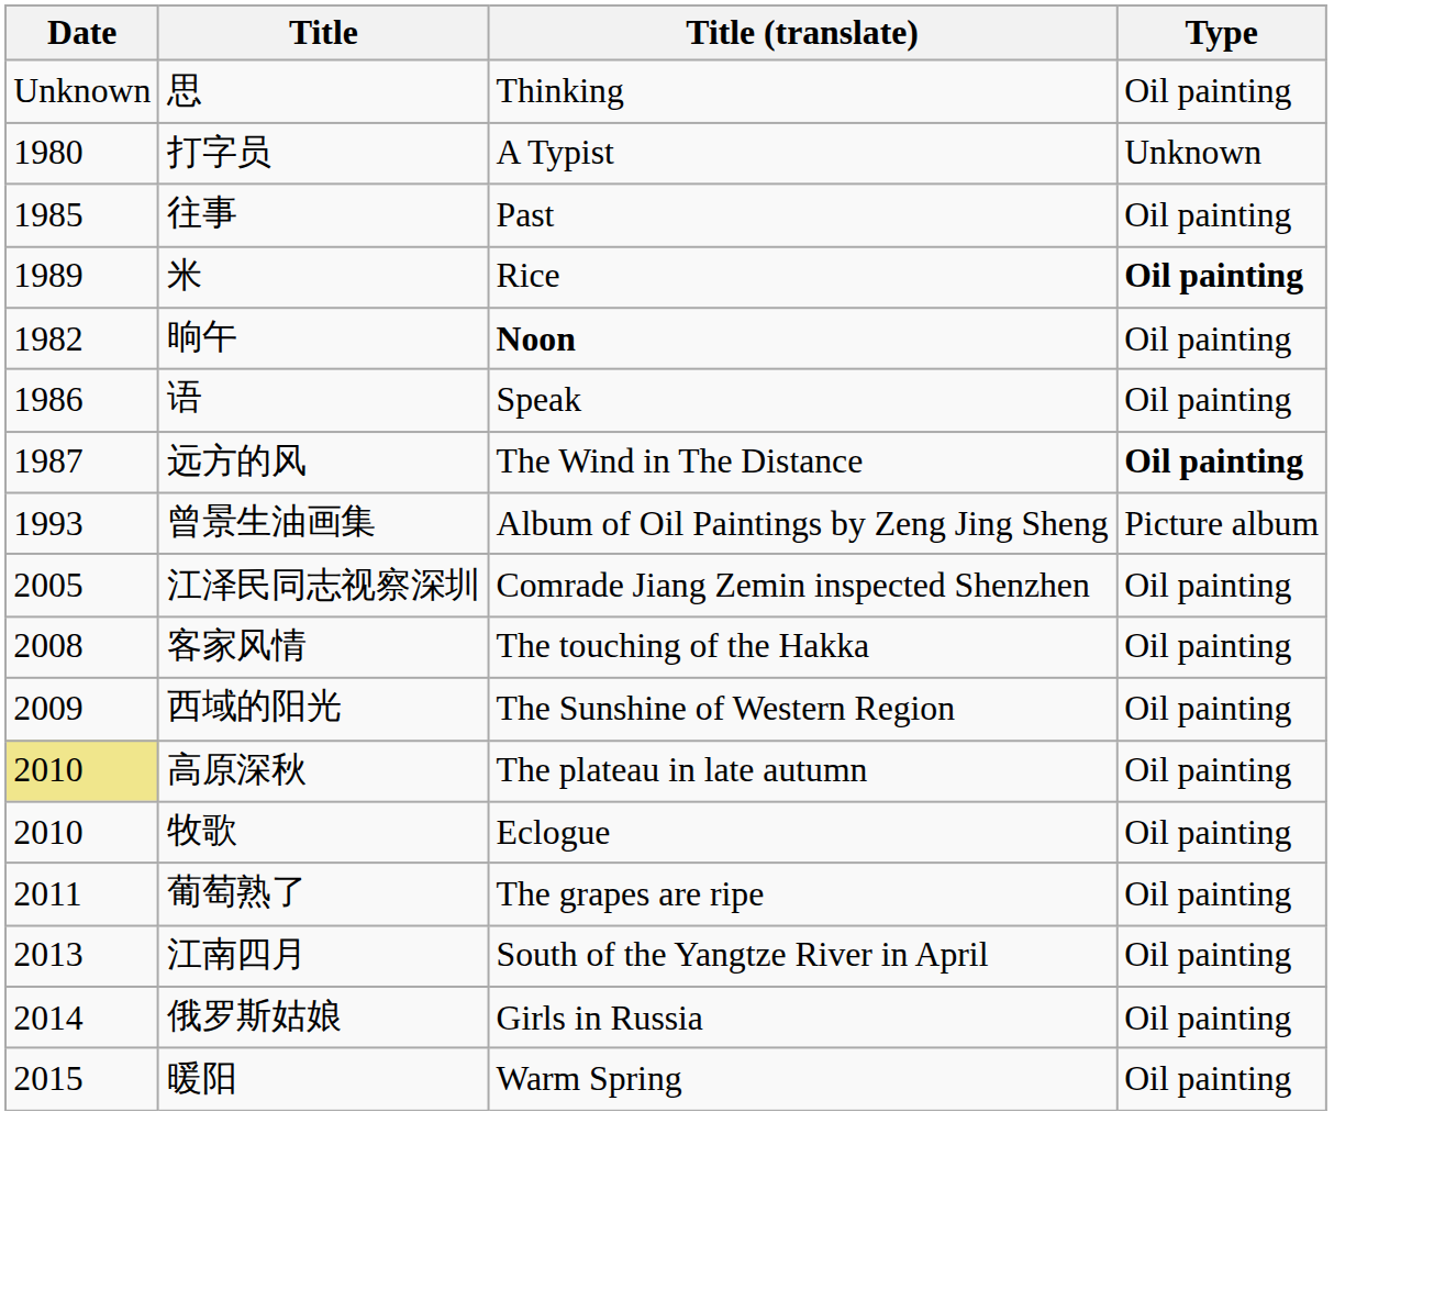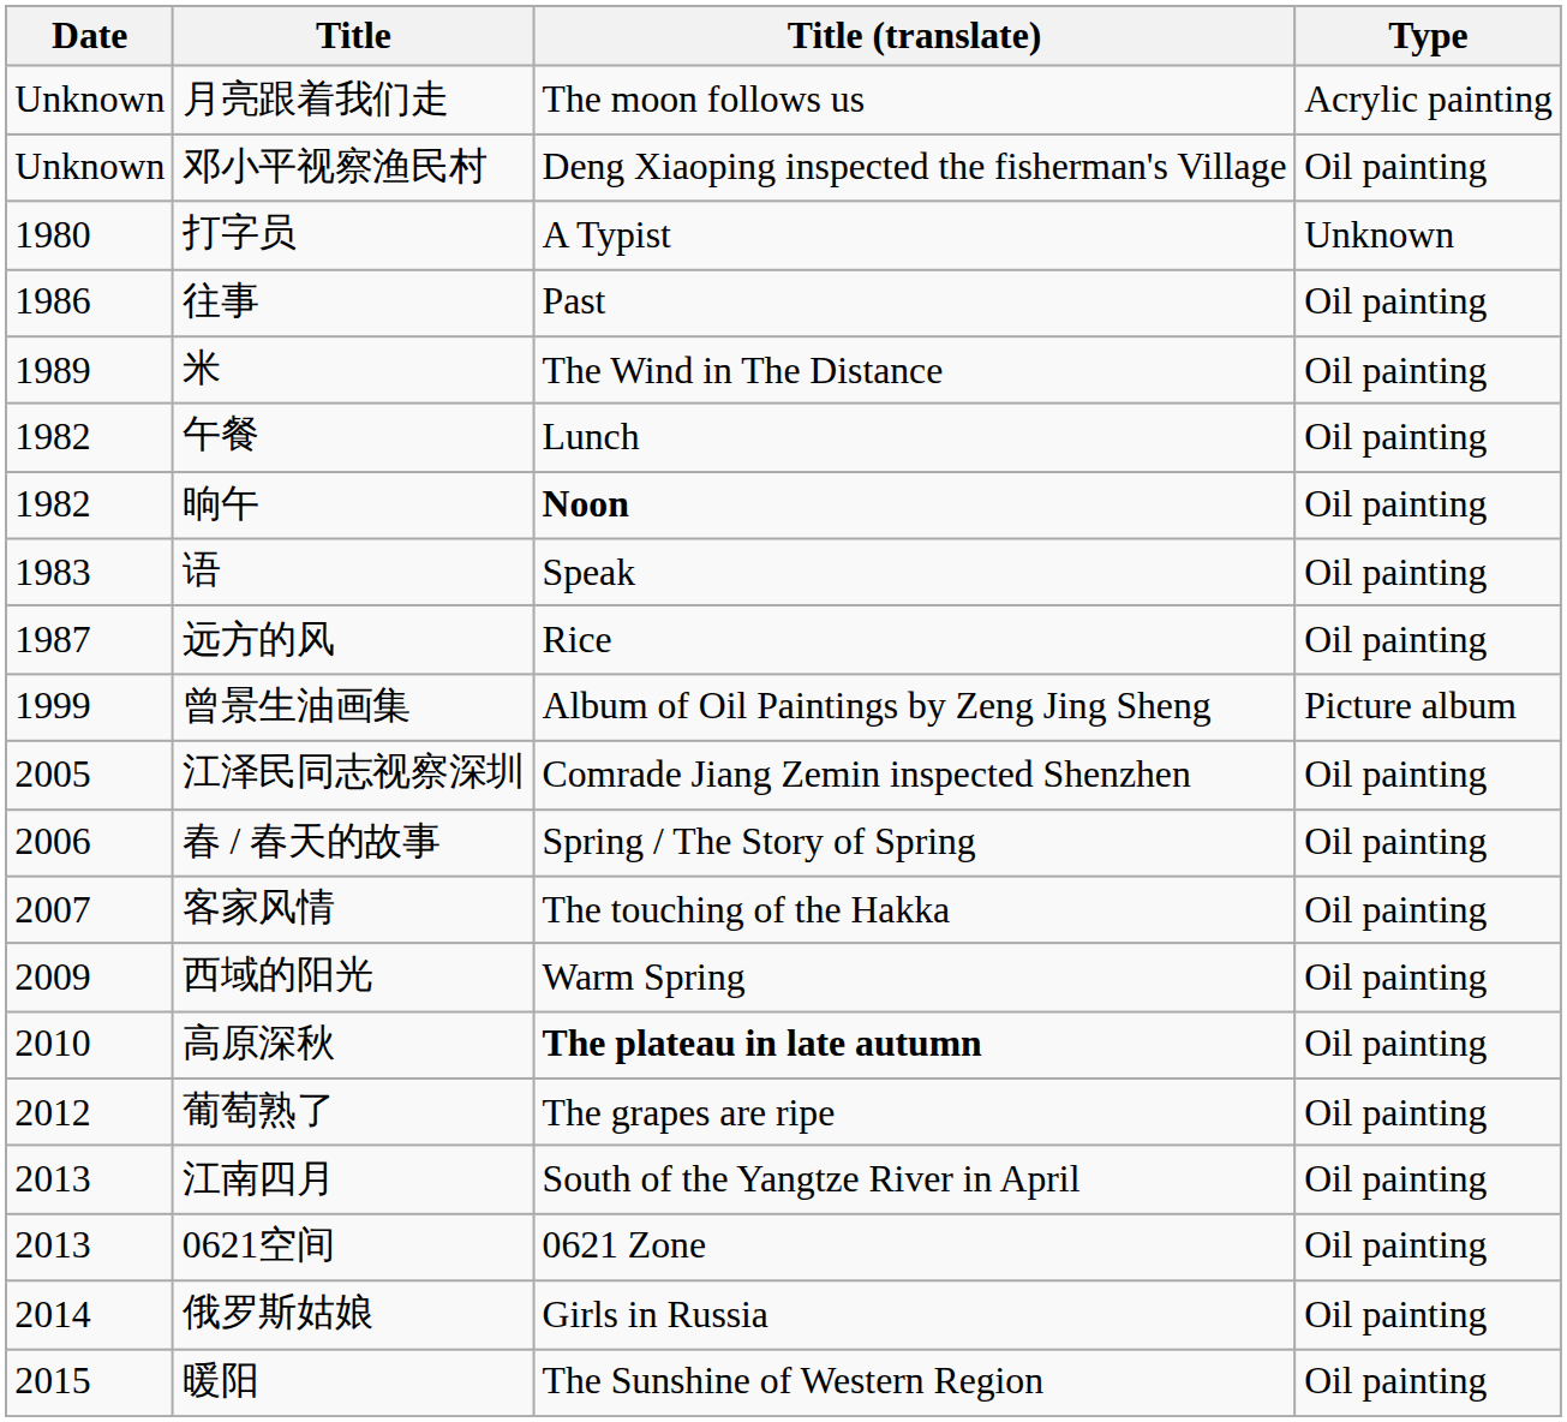 <table class="wikitable">
 <tr>
 <th>Date</th>
 <th>Title</th>
 <th>Title (translate)</th>
 <th>Type</th>
 </tr>
 <tr>
 <td>Unknown</td>
-<td>思</td>
-<td>Thinking</td>
+<td>月亮跟着我们走</td>
+<td>The moon follows us</td>
+<td>Acrylic painting</td>
+</tr>
+<tr>
+<td>Unknown</td>
+<td>邓小平视察渔民村</td>
+<td>Deng Xiaoping inspected the fisherman's Village</td>
 <td>Oil painting</td>
 </tr>
 <tr>
 <td>1980</td>
 <td>打字员</td>
 <td>A Typist</td>
 <td>Unknown</td>
 </tr>
 <tr>
-<td>1985</td>
+<td>1986</td>
 <td>往事</td>
 <td>Past</td>
 <td>Oil painting</td>
 </tr>
 <tr>
 <td>1989</td>
 <td>米</td>
-<td>Rice</td>
-<td><strong>Oil painting</strong></td>
+<td>The Wind in The Distance</td>
+<td>Oil painting</td>
+</tr>
+<tr>
+<td>1982</td>
+<td>午餐</td>
+<td>Lunch</td>
+<td>Oil painting</td>
 </tr>
 <tr>
 <td>1982</td>
 <td>晌午</td>
 <td><strong>Noon</strong></td>
 <td>Oil painting</td>
 </tr>
 <tr>
-<td>1986</td>
+<td>1983</td>
 <td>语</td>
 <td>Speak</td>
 <td>Oil painting</td>
 </tr>
 <tr>
 <td>1987</td>
 <td>远方的风</td>
-<td>The Wind in The Distance</td>
-<td><strong>Oil painting</strong></td>
+<td>Rice</td>
+<td>Oil painting</td>
 </tr>
 <tr>
-<td>1993</td>
+<td>1999</td>
 <td>曾景生油画集</td>
 <td>Album of Oil Paintings by Zeng Jing Sheng</td>
 <td>Picture album</td>
 </tr>
 <tr>
 <td>2005</td>
 <td>江泽民同志视察深圳</td>
 <td>Comrade Jiang Zemin inspected Shenzhen</td>
 <td>Oil painting</td>
 </tr>
 <tr>
-<td>2008</td>
+<td>2006</td>
+<td>春 / 春天的故事</td>
+<td>Spring / The Story of Spring</td>
+<td>Oil painting</td>
+</tr>
+<tr>
+<td>2007</td>
 <td>客家风情</td>
 <td>The touching of the Hakka</td>
 <td>Oil painting</td>
 </tr>
 <tr>
 <td>2009</td>
 <td>西域的阳光</td>
-<td>The Sunshine of Western Region</td>
-<td>Oil painting</td>
-</tr>
-<tr>
-<td style="background: khaki;">2010</td>
-<td>高原深秋</td>
-<td>The plateau in late autumn</td>
+<td>Warm Spring</td>
 <td>Oil painting</td>
 </tr>
 <tr>
 <td>2010</td>
-<td>牧歌</td>
-<td>Eclogue</td>
+<td>高原深秋</td>
+<td><strong>The plateau in late autumn</strong></td>
 <td>Oil painting</td>
 </tr>
 <tr>
-<td>2011</td>
+<td>2012</td>
 <td>葡萄熟了</td>
 <td>The grapes are ripe</td>
 <td>Oil painting</td>
 </tr>
 <tr>
 <td>2013</td>
 <td>江南四月</td>
 <td>South of the Yangtze River in April</td>
 <td>Oil painting</td>
 </tr>
 <tr>
+<td>2013</td>
+<td>0621空间</td>
+<td>0621 Zone</td>
+<td>Oil painting</td>
+</tr>
+<tr>
 <td>2014</td>
 <td>俄罗斯姑娘</td>
 <td>Girls in Russia</td>
 <td>Oil painting</td>
 </tr>
 <tr>
 <td>2015</td>
 <td>暖阳</td>
-<td>Warm Spring</td>
+<td>The Sunshine of Western Region</td>
 <td>Oil painting</td>
 </tr>
 </table>
